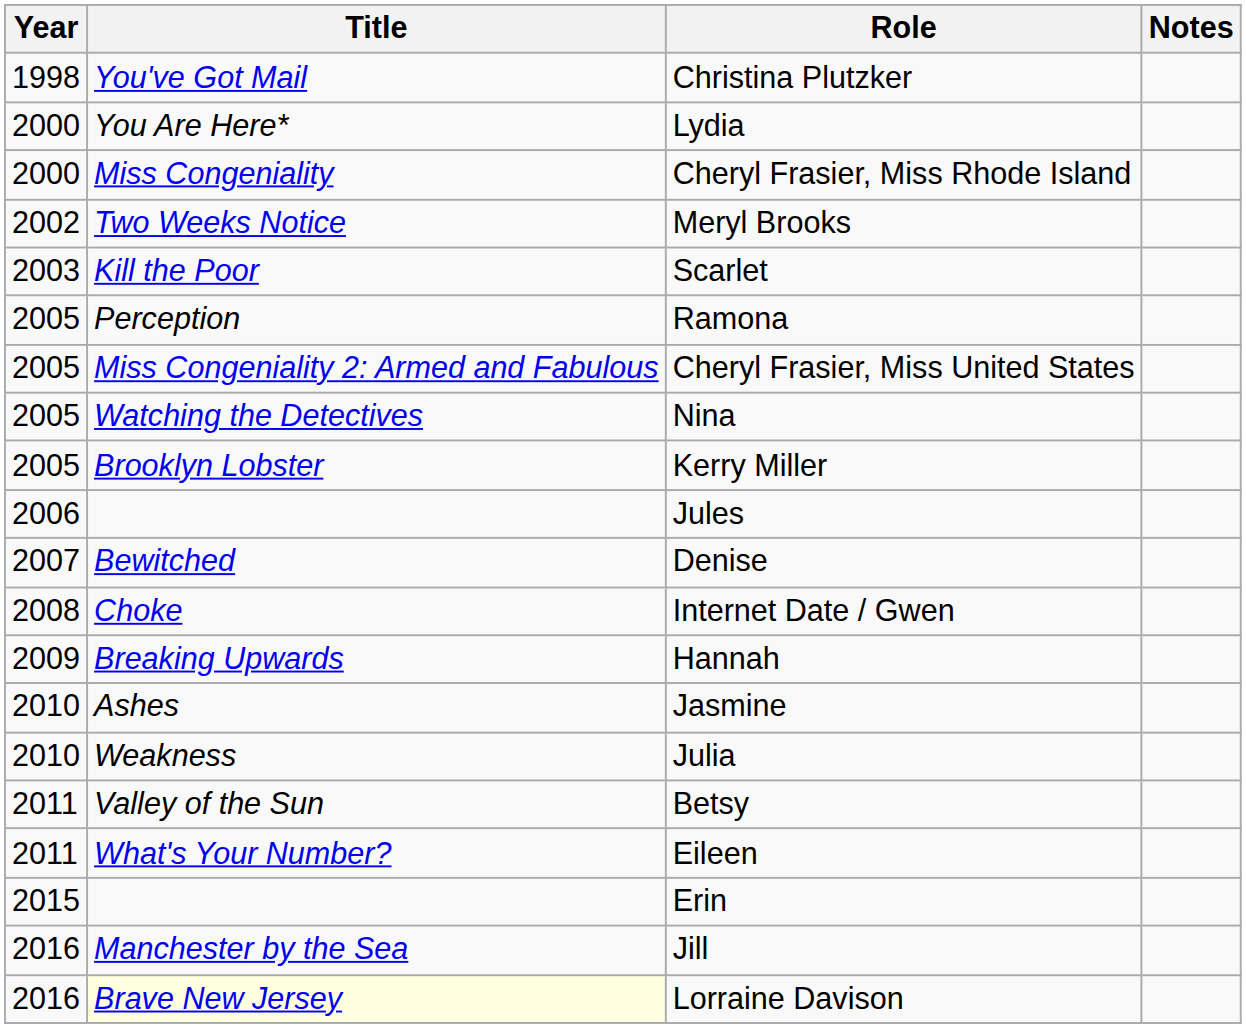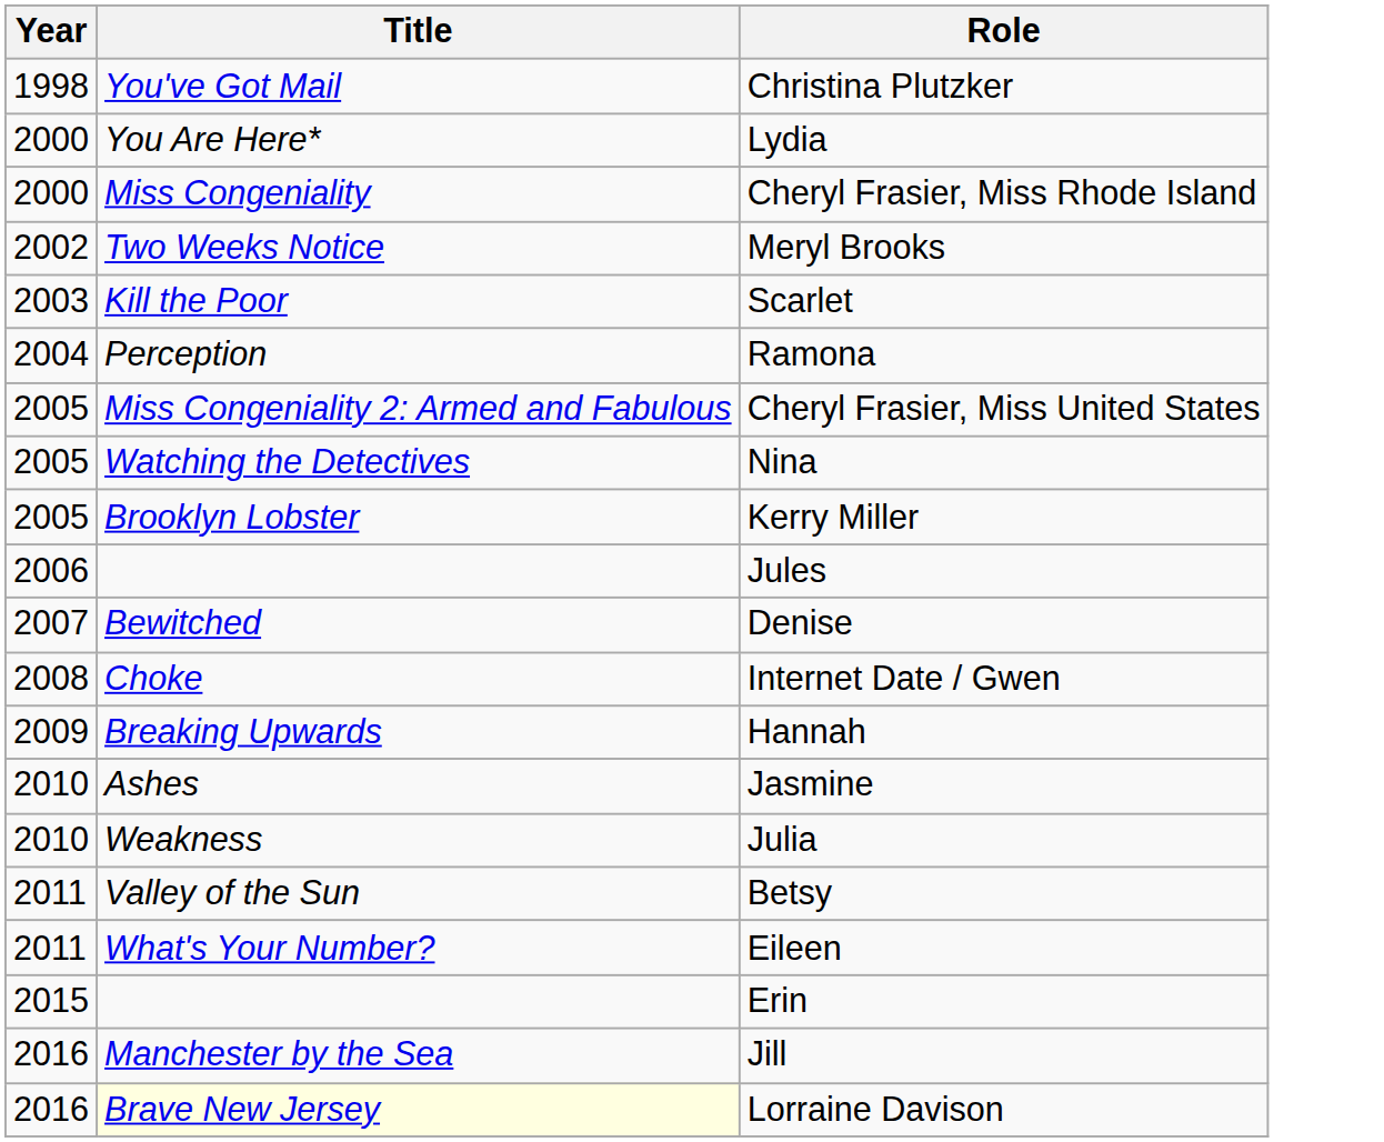 <table class="wikitable sortable">
 <tr>
 <th>Year</th>
 <th>Title</th>
 <th>Role</th>
-<th class="unsortable">Notes</th>
 </tr>
 <tr>
 <td>1998</td>
 <td><em><a href='#'>You've Got Mail</a></em></td>
 <td>Christina Plutzker</td>
-<td></td>
 </tr>
 <tr>
 <td>2000</td>
 <td><em>You Are Here*</em></td>
 <td>Lydia</td>
-<td></td>
 </tr>
 <tr>
 <td>2000</td>
 <td><em><a href='#'>Miss Congeniality</a></em></td>
 <td>Cheryl Frasier, Miss Rhode Island</td>
-<td></td>
 </tr>
 <tr>
 <td>2002</td>
 <td><em><a href='#'>Two Weeks Notice</a></em></td>
 <td>Meryl Brooks</td>
-<td></td>
 </tr>
 <tr>
 <td>2003</td>
 <td><em><a href='#'>Kill the Poor</a></em></td>
 <td>Scarlet</td>
-<td></td>
 </tr>
 <tr>
-<td>2005</td>
+<td>2004</td>
 <td><em>Perception</em></td>
 <td>Ramona</td>
-<td></td>
 </tr>
 <tr>
 <td>2005</td>
 <td><em><a href='#'>Miss Congeniality 2: Armed and Fabulous</a></em></td>
 <td>Cheryl Frasier, Miss United States</td>
-<td></td>
 </tr>
 <tr>
 <td>2005</td>
 <td><em><a href='#'>Watching the Detectives</a></em></td>
 <td>Nina</td>
-<td></td>
 </tr>
 <tr>
 <td>2005</td>
 <td><em><a href='#'>Brooklyn Lobster</a></em></td>
 <td>Kerry Miller</td>
-<td></td>
 </tr>
 <tr>
 <td>2006</td>
 <td><em></em></td>
 <td>Jules</td>
-<td></td>
 </tr>
 <tr>
 <td>2007</td>
 <td><em><a href='#'>Bewitched</a></em></td>
 <td>Denise</td>
-<td></td>
 </tr>
 <tr>
 <td>2008</td>
 <td><em><a href='#'>Choke</a></em></td>
 <td>Internet Date / Gwen</td>
-<td></td>
 </tr>
 <tr>
 <td>2009</td>
 <td><em><a href='#'>Breaking Upwards</a></em></td>
 <td>Hannah</td>
-<td></td>
 </tr>
 <tr>
 <td>2010</td>
 <td><em>Ashes</em></td>
 <td>Jasmine</td>
-<td></td>
 </tr>
 <tr>
 <td>2010</td>
 <td><em>Weakness</em></td>
 <td>Julia</td>
-<td></td>
 </tr>
 <tr>
 <td>2011</td>
 <td><em>Valley of the Sun</em></td>
 <td>Betsy</td>
-<td></td>
 </tr>
 <tr>
 <td>2011</td>
 <td><em><a href='#'>What's Your Number?</a></em></td>
 <td>Eileen</td>
-<td></td>
 </tr>
 <tr>
 <td>2015</td>
 <td><em></em></td>
 <td>Erin</td>
-<td></td>
 </tr>
 <tr>
 <td>2016</td>
 <td><em><a href='#'>Manchester by the Sea</a></em></td>
 <td>Jill</td>
-<td></td>
 </tr>
 <tr>
 <td>2016</td>
 <td style="background: lightyellow;"><em><a href='#'>Brave New Jersey</a></em></td>
 <td>Lorraine Davison</td>
-<td></td>
 </tr>
 </table>
